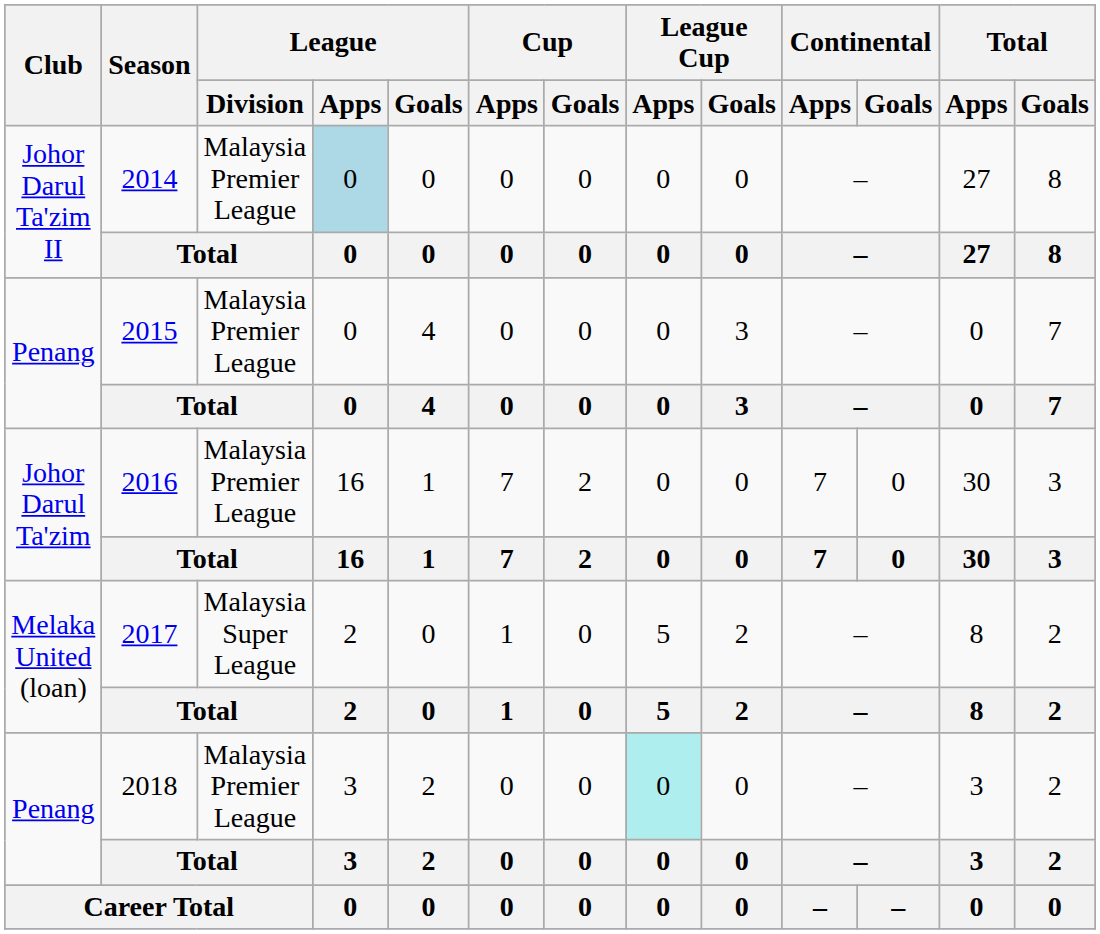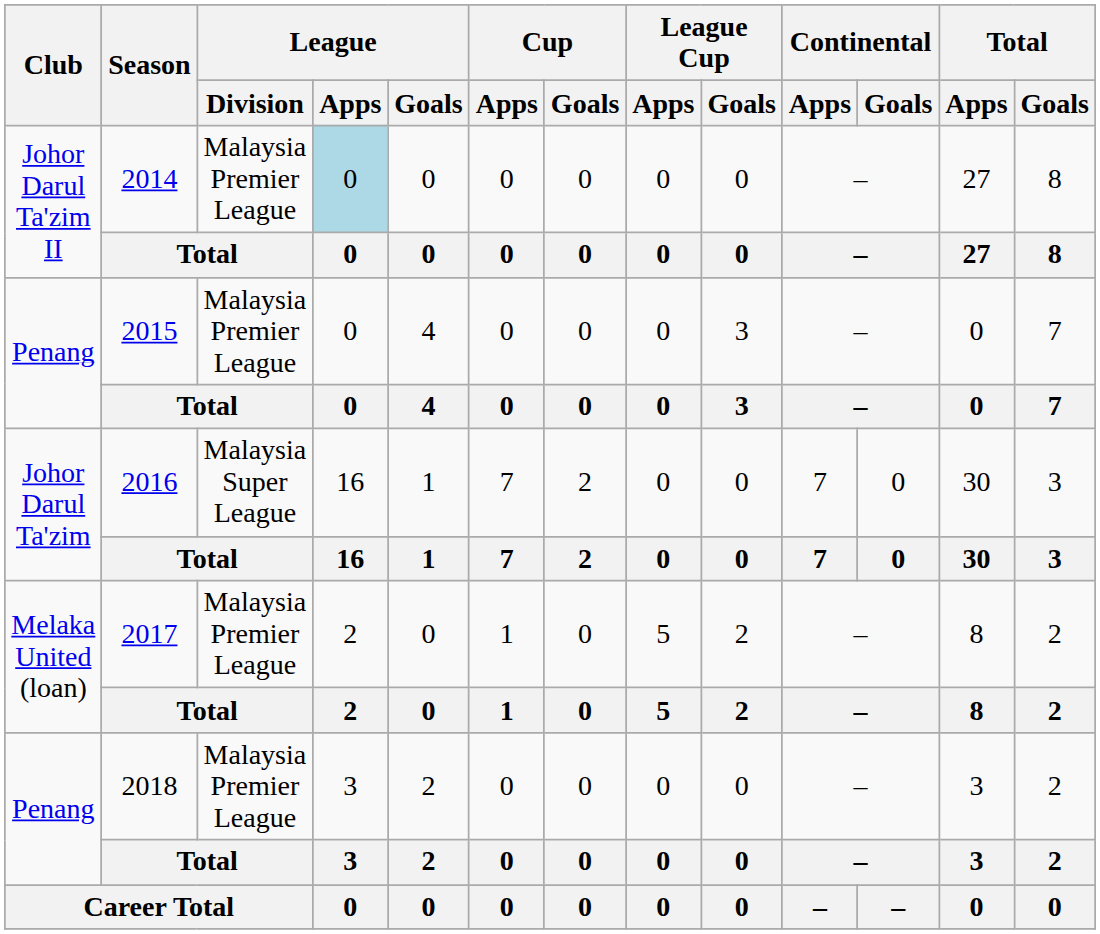 <table class=wikitable style="text-align:center">
 <tr>
 <th rowspan=2>Club</th>
 <th rowspan=2>Season</th>
 <th colspan=3>League</th>
 <th colspan=2>Cup</th>
 <th colspan=2>League Cup</th>
 <th colspan=2>Continental</th>
 <th colspan=2>Total</th>
 </tr>
 <tr>
 <th>Division</th>
 <th>Apps</th>
 <th>Goals</th>
 <th>Apps</th>
 <th>Goals</th>
 <th>Apps</th>
 <th>Goals</th>
 <th>Apps</th>
 <th>Goals</th>
 <th>Apps</th>
 <th>Goals</th>
 </tr>
 <tr>
 <td rowspan=2><a href='#'>Johor Darul Ta'zim II</a></td>
 <td><a href='#'>2014</a></td>
 <td>Malaysia Premier League</td>
 <td style="background: lightblue;">0</td>
 <td>0</td>
 <td>0</td>
 <td>0</td>
 <td>0</td>
 <td>0</td>
 <td colspan=2>–</td>
 <td>27</td>
 <td>8</td>
 </tr>
 <tr>
 <th colspan="2">Total</th>
 <th>0</th>
 <th>0</th>
 <th>0</th>
 <th>0</th>
 <th>0</th>
 <th>0</th>
 <th colspan=2>–</th>
 <th>27</th>
 <th>8</th>
 </tr>
 <tr>
 <td rowspan=2><a href='#'>Penang</a></td>
 <td><a href='#'>2015</a></td>
 <td>Malaysia Premier League</td>
 <td>0</td>
 <td>4</td>
 <td>0</td>
 <td>0</td>
 <td>0</td>
 <td>3</td>
 <td colspan=2>–</td>
 <td>0</td>
 <td>7</td>
 </tr>
 <tr>
 <th colspan="2">Total</th>
 <th>0</th>
 <th>4</th>
 <th>0</th>
 <th>0</th>
 <th>0</th>
 <th>3</th>
 <th colspan=2>–</th>
 <th>0</th>
 <th>7</th>
 </tr>
 <tr>
 <td rowspan=2><a href='#'>Johor Darul Ta'zim</a></td>
 <td><a href='#'>2016</a></td>
-<td>Malaysia Premier League</td>
+<td>Malaysia Super League</td>
 <td>16</td>
 <td>1</td>
 <td>7</td>
 <td>2</td>
 <td>0</td>
 <td>0</td>
 <td>7</td>
 <td>0</td>
 <td>30</td>
 <td>3</td>
 </tr>
 <tr>
 <th colspan="2">Total</th>
 <th>16</th>
 <th>1</th>
 <th>7</th>
 <th>2</th>
 <th>0</th>
 <th>0</th>
 <th>7</th>
 <th>0</th>
 <th>30</th>
 <th>3</th>
 </tr>
 <tr>
 <td rowspan=2><a href='#'>Melaka United</a> (loan)</td>
 <td><a href='#'>2017</a></td>
-<td>Malaysia Super League</td>
+<td>Malaysia Premier League</td>
 <td>2</td>
 <td>0</td>
 <td>1</td>
 <td>0</td>
 <td>5</td>
 <td>2</td>
 <td colspan=2>–</td>
 <td>8</td>
 <td>2</td>
 </tr>
 <tr>
 <th colspan="2">Total</th>
 <th>2</th>
 <th>0</th>
 <th>1</th>
 <th>0</th>
 <th>5</th>
 <th>2</th>
 <th colspan=2>–</th>
 <th>8</th>
 <th>2</th>
 </tr>
 <tr>
 <td rowspan=2><a href='#'>Penang</a></td>
 <td>2018</td>
 <td>Malaysia Premier League</td>
 <td>3</td>
 <td>2</td>
 <td>0</td>
 <td>0</td>
-<td style="background: paleturquoise;">0</td>
+<td>0</td>
 <td>0</td>
 <td colspan=2>–</td>
 <td>3</td>
 <td>2</td>
 </tr>
 <tr>
 <th colspan="2">Total</th>
 <th>3</th>
 <th>2</th>
 <th>0</th>
 <th>0</th>
 <th>0</th>
 <th>0</th>
 <th colspan=2>–</th>
 <th>3</th>
 <th>2</th>
 </tr>
 <tr>
 <th colspan="3">Career Total</th>
 <th>0</th>
 <th>0</th>
 <th>0</th>
 <th>0</th>
 <th>0</th>
 <th>0</th>
 <th>–</th>
 <th>–</th>
 <th>0</th>
 <th>0</th>
 </tr>
 </table>
